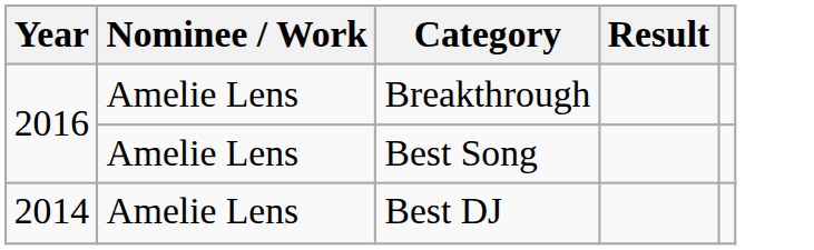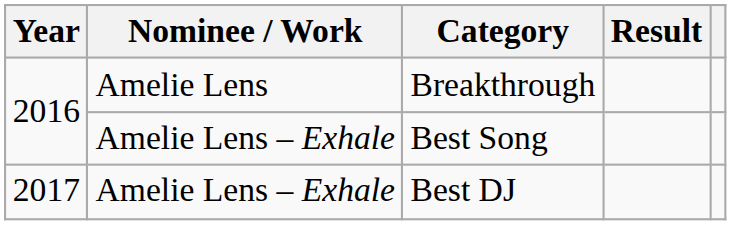 <table class=wikitable>
 <tr>
 <th>Year</th>
 <th>Nominee / Work</th>
 <th>Category</th>
 <th>Result</th>
 <th></th>
 </tr>
 <tr>
 <td rowspan="2">2016</td>
 <td>Amelie Lens</td>
 <td>Breakthrough</td>
 <td></td>
 <td></td>
 </tr>
 <tr>
-<td>Amelie Lens</td>
+<td>Amelie Lens – <em>Exhale</em></td>
 <td>Best Song</td>
 <td></td>
 </tr>
 <tr>
-<td>2014</td>
-<td>Amelie Lens</td>
+<td>2017</td>
+<td>Amelie Lens – <em>Exhale</em></td>
 <td>Best DJ</td>
 <td></td>
 <td></td>
 </tr>
 </table>
